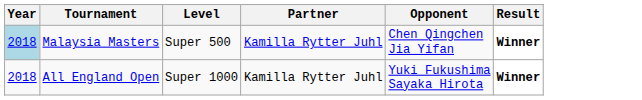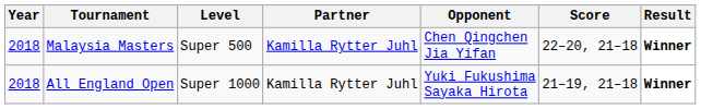 <table class="sortable wikitable" style="font-size: 90%;">
 <tr>
 <th>Year</th>
 <th>Tournament</th>
 <th>Level</th>
 <th>Partner</th>
 <th>Opponent</th>
+<th>Score</th>
 <th>Result</th>
 </tr>
 <tr>
-<td align="center" style="background: lightblue;"><a href='#'>2018</a></td>
+<td align="center"><a href='#'>2018</a></td>
 <td align="left"><a href='#'>Malaysia Masters</a></td>
 <td align="left">Super 500</td>
 <td align="left"> <a href='#'>Kamilla Rytter Juhl</a></td>
 <td align="left"> <a href='#'>Chen Qingchen</a><br> <a href='#'>Jia Yifan</a></td>
+<td align="left">22–20, 21–18</td>
 <td style="text-align:left; background:white"> <strong>Winner</strong></td>
 </tr>
 <tr>
 <td align="center"><a href='#'>2018</a></td>
 <td align="left"><a href='#'>All England Open</a></td>
 <td align="left">Super 1000</td>
 <td align="left"> Kamilla Rytter Juhl</td>
 <td align="left"> <a href='#'>Yuki Fukushima</a><br> <a href='#'>Sayaka Hirota</a></td>
+<td align="left">21–19, 21–18</td>
 <td style="text-align:left; background:white"> <strong>Winner</strong></td>
 </tr>
 </table>
